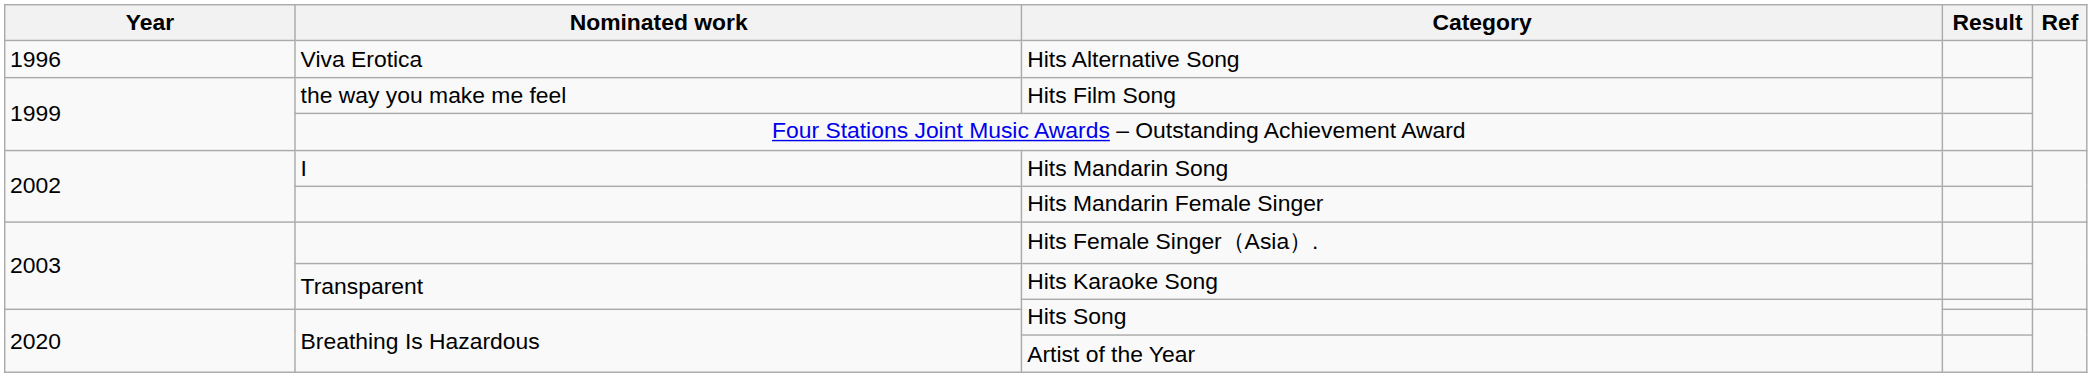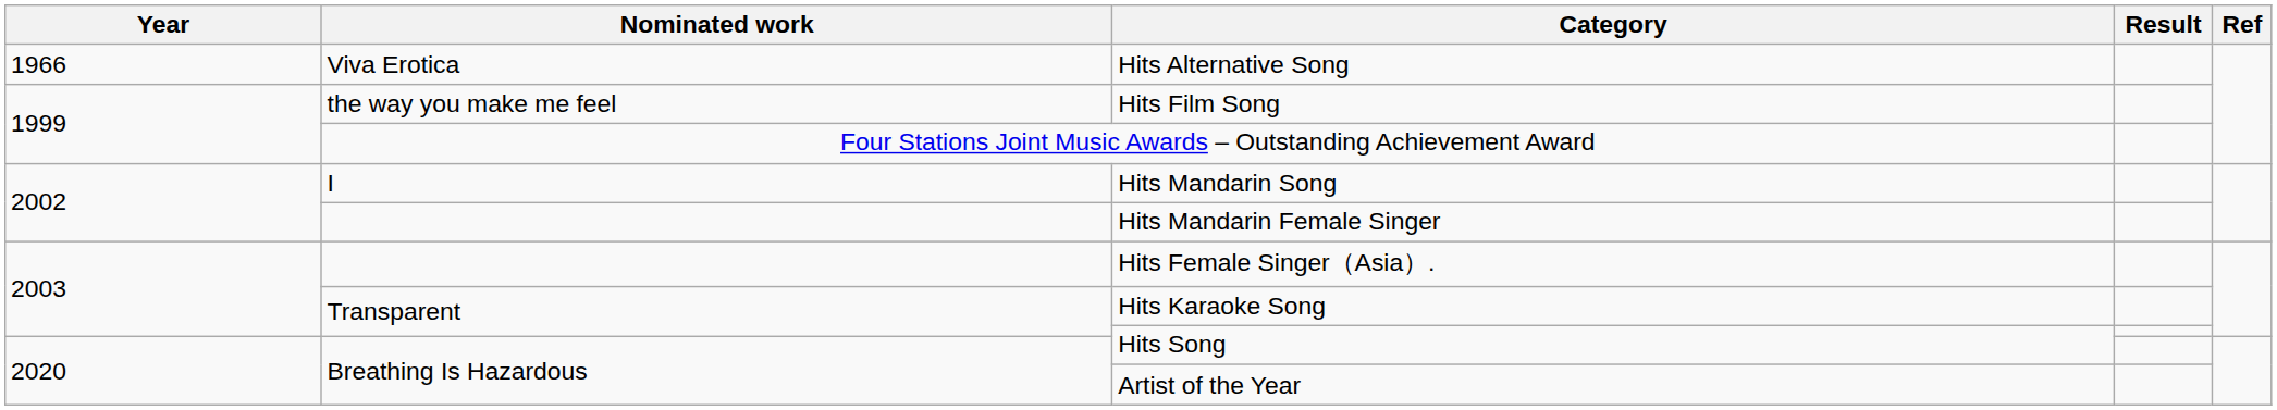 <table class="wikitable"  width="92%">
 <tr>
 <th width="12%">Year</th>
 <th width="30%">Nominated work</th>
 <th width="38%">Category</th>
 <th width="3%">Result</th>
 <th width="2%">Ref</th>
 </tr>
 <tr>
-<td>1996</td>
+<td>1966</td>
 <td>Viva Erotica</td>
 <td>Hits Alternative Song</td>
 <td></td>
 </tr>
 <tr>
 <td rowspan=2>1999</td>
 <td>the way you make me feel</td>
 <td>Hits Film Song</td>
 <td></td>
 </tr>
 <tr>
 <td colspan="2" align="center"><a href='#'>Four Stations Joint Music Awards</a> – Outstanding Achievement Award</td>
 <td></td>
 </tr>
 <tr>
 <td rowspan=2>2002</td>
 <td>I</td>
 <td>Hits Mandarin Song</td>
 <td></td>
 <td rowspan=2></td>
 </tr>
 <tr>
 <td></td>
 <td>Hits Mandarin Female Singer</td>
 <td></td>
 </tr>
 <tr>
 <td rowspan=3>2003</td>
 <td></td>
 <td>Hits Female Singer（Asia）.</td>
 <td></td>
 <td rowspan=3></td>
 </tr>
 <tr>
 <td rowspan=2>Transparent</td>
 <td>Hits Karaoke Song</td>
 <td></td>
 </tr>
 <tr>
 <td rowspan=2>Hits Song</td>
 <td></td>
 </tr>
 <tr>
 <td rowspan=2>2020</td>
 <td rowspan=2>Breathing Is Hazardous</td>
 <td></td>
 <td rowspan=2></td>
 </tr>
 <tr>
 <td>Artist of the Year</td>
 <td></td>
 </tr>
 </table>
